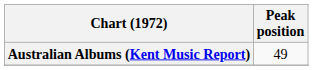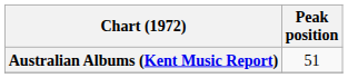 <table class="wikitable sortable plainrowheaders">
 <tr>
 <th>Chart (1972)</th>
 <th>Peak<br>position</th>
 </tr>
 <tr>
 <th scope=row>Australian Albums (<a href='#'>Kent Music Report</a>)</th>
-<td align="center">49</td>
+<td align="center">51</td>
 </tr>
 <tr>
 </tr>
 <tr>
 </tr>
 </table>
